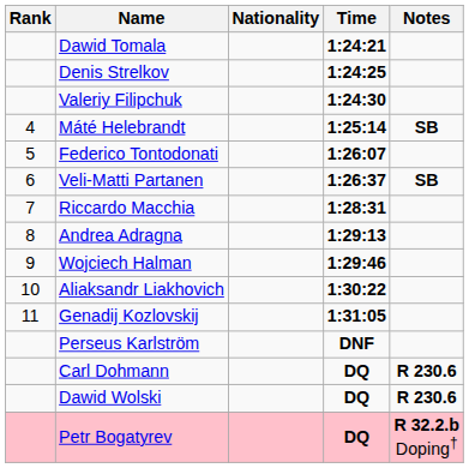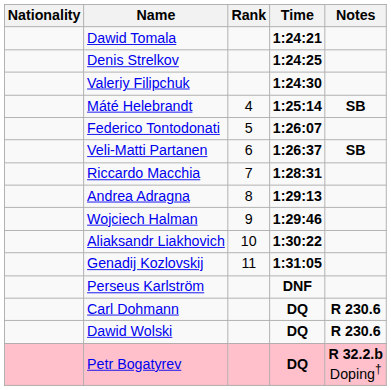 <table class="wikitable sortable" style="text-align:center">
 <tr>
+<th>Nationality</th>
+<th>Name</th>
 <th>Rank</th>
-<th>Name</th>
-<th>Nationality</th>
 <th>Time</th>
 <th>Notes</th>
 </tr>
 <tr>
+<td align=left></td>
+<td align=left><a href='#'>Dawid Tomala</a></td>
 <td></td>
-<td align=left><a href='#'>Dawid Tomala</a></td>
-<td align=left></td>
 <td><strong>1:24:21</strong></td>
 <td></td>
 </tr>
 <tr>
+<td align=left></td>
+<td align=left><a href='#'>Denis Strelkov</a></td>
 <td></td>
-<td align=left><a href='#'>Denis Strelkov</a></td>
-<td align=left></td>
 <td><strong>1:24:25</strong></td>
 <td></td>
 </tr>
 <tr>
+<td align=left></td>
+<td align=left><a href='#'>Valeriy Filipchuk</a></td>
 <td></td>
-<td align=left><a href='#'>Valeriy Filipchuk</a></td>
-<td align=left></td>
 <td><strong>1:24:30</strong></td>
 <td></td>
 </tr>
 <tr>
+<td align=left></td>
+<td align=left><a href='#'>Máté Helebrandt</a></td>
 <td>4</td>
-<td align=left><a href='#'>Máté Helebrandt</a></td>
-<td align=left></td>
 <td><strong>1:25:14</strong></td>
 <td><strong>SB</strong></td>
 </tr>
 <tr>
+<td align=left></td>
+<td align=left><a href='#'>Federico Tontodonati</a></td>
 <td>5</td>
-<td align=left><a href='#'>Federico Tontodonati</a></td>
-<td align=left></td>
 <td><strong>1:26:07</strong></td>
 <td></td>
 </tr>
 <tr>
+<td align=left></td>
+<td align=left><a href='#'>Veli-Matti Partanen</a></td>
 <td>6</td>
-<td align=left><a href='#'>Veli-Matti Partanen</a></td>
-<td align=left></td>
 <td><strong>1:26:37</strong></td>
 <td><strong>SB</strong></td>
 </tr>
 <tr>
+<td align=left></td>
+<td align=left><a href='#'>Riccardo Macchia</a></td>
 <td>7</td>
-<td align=left><a href='#'>Riccardo Macchia</a></td>
-<td align=left></td>
 <td><strong>1:28:31</strong></td>
 <td></td>
 </tr>
 <tr>
+<td align=left></td>
+<td align=left><a href='#'>Andrea Adragna</a></td>
 <td>8</td>
-<td align=left><a href='#'>Andrea Adragna</a></td>
-<td align=left></td>
 <td><strong>1:29:13</strong></td>
 <td></td>
 </tr>
 <tr>
+<td align=left></td>
+<td align=left><a href='#'>Wojciech Halman</a></td>
 <td>9</td>
-<td align=left><a href='#'>Wojciech Halman</a></td>
-<td align=left></td>
 <td><strong>1:29:46</strong></td>
 <td></td>
 </tr>
 <tr>
+<td align=left></td>
+<td align=left><a href='#'>Aliaksandr Liakhovich</a></td>
 <td>10</td>
-<td align=left><a href='#'>Aliaksandr Liakhovich</a></td>
-<td align=left></td>
 <td><strong>1:30:22</strong></td>
 <td></td>
 </tr>
 <tr>
+<td align=left></td>
+<td align=left><a href='#'>Genadij Kozlovskij</a></td>
 <td>11</td>
-<td align=left><a href='#'>Genadij Kozlovskij</a></td>
-<td align=left></td>
 <td><strong>1:31:05</strong></td>
 <td></td>
 </tr>
 <tr>
+<td align=left></td>
+<td align=left><a href='#'>Perseus Karlström</a></td>
 <td></td>
-<td align=left><a href='#'>Perseus Karlström</a></td>
-<td align=left></td>
 <td><strong>DNF</strong></td>
 <td></td>
 </tr>
 <tr>
+<td align=left></td>
+<td align=left><a href='#'>Carl Dohmann</a></td>
 <td></td>
-<td align=left><a href='#'>Carl Dohmann</a></td>
-<td align=left></td>
 <td><strong>DQ</strong></td>
 <td><strong>R 230.6</strong></td>
 </tr>
 <tr>
+<td align=left></td>
+<td align=left><a href='#'>Dawid Wolski</a></td>
 <td></td>
-<td align=left><a href='#'>Dawid Wolski</a></td>
-<td align=left></td>
 <td><strong>DQ</strong></td>
 <td><strong>R 230.6</strong></td>
 </tr>
 <tr bgcolor=pink>
+<td align=left></td>
+<td align=left><a href='#'>Petr Bogatyrev</a></td>
 <td></td>
-<td align=left><a href='#'>Petr Bogatyrev</a></td>
-<td align=left></td>
 <td><strong>DQ</strong></td>
 <td><strong>R 32.2.b</strong><br>Doping<sup>†</sup></td>
 </tr>
 </table>
